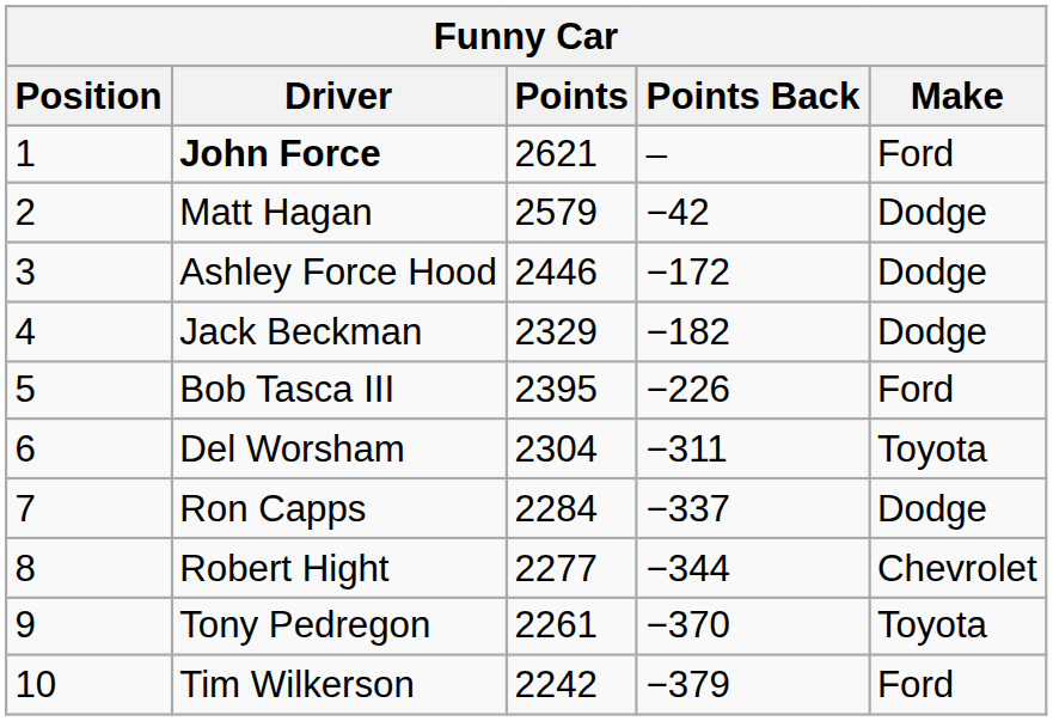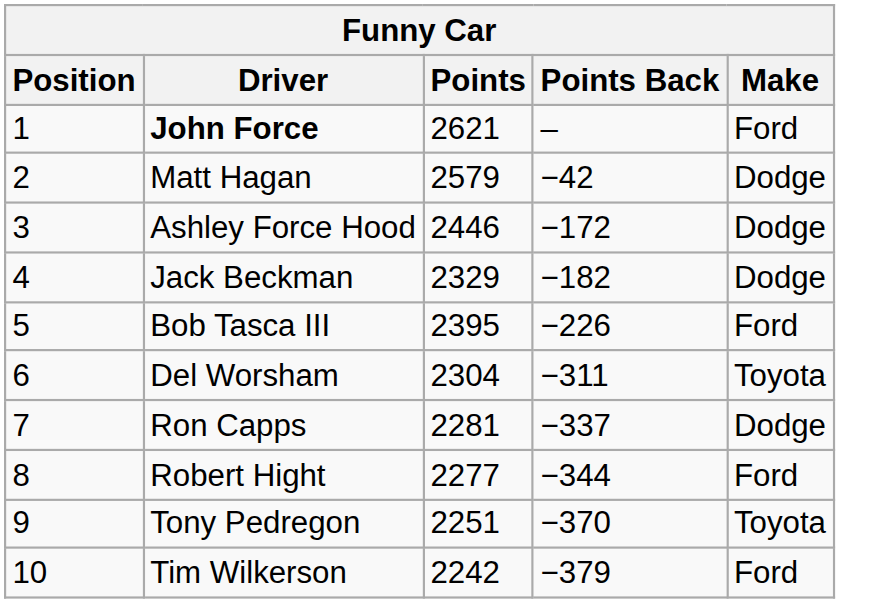 <table class="wikitable" style="font-size:90%;">
 <tr>
 <th colspan="5">Funny Car</th>
 </tr>
 <tr>
 <th>Position</th>
 <th>Driver</th>
 <th>Points</th>
 <th>Points Back</th>
 <th>Make</th>
 </tr>
 <tr>
 <td>1</td>
 <td><strong>John Force</strong></td>
 <td>2621</td>
 <td>–</td>
 <td>Ford</td>
 </tr>
 <tr>
 <td>2</td>
 <td>Matt Hagan</td>
 <td>2579</td>
 <td>−42</td>
 <td>Dodge</td>
 </tr>
 <tr>
 <td>3</td>
 <td>Ashley Force Hood</td>
 <td>2446</td>
 <td>−172</td>
 <td>Dodge</td>
 </tr>
 <tr>
 <td>4</td>
 <td>Jack Beckman</td>
 <td>2329</td>
 <td>−182</td>
 <td>Dodge</td>
 </tr>
 <tr>
 <td>5</td>
 <td>Bob Tasca III</td>
 <td>2395</td>
 <td>−226</td>
 <td>Ford</td>
 </tr>
 <tr>
 <td>6</td>
 <td>Del Worsham</td>
 <td>2304</td>
 <td>−311</td>
 <td>Toyota</td>
 </tr>
 <tr>
 <td>7</td>
 <td>Ron Capps</td>
-<td>2284</td>
+<td>2281</td>
 <td>−337</td>
 <td>Dodge</td>
 </tr>
 <tr>
 <td>8</td>
 <td>Robert Hight</td>
 <td>2277</td>
 <td>−344</td>
-<td>Chevrolet</td>
+<td>Ford</td>
 </tr>
 <tr>
 <td>9</td>
 <td>Tony Pedregon</td>
-<td>2261</td>
+<td>2251</td>
 <td>−370</td>
 <td>Toyota</td>
 </tr>
 <tr>
 <td>10</td>
 <td>Tim Wilkerson</td>
 <td>2242</td>
 <td>−379</td>
 <td>Ford</td>
 </tr>
 </table>
